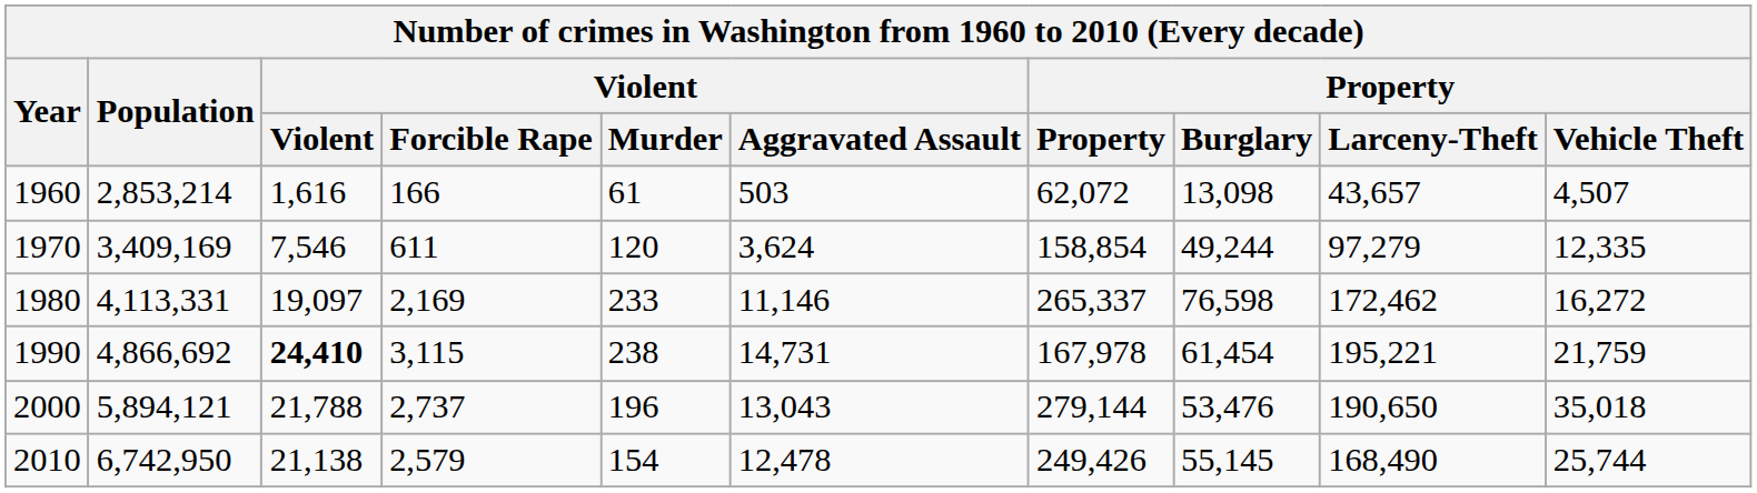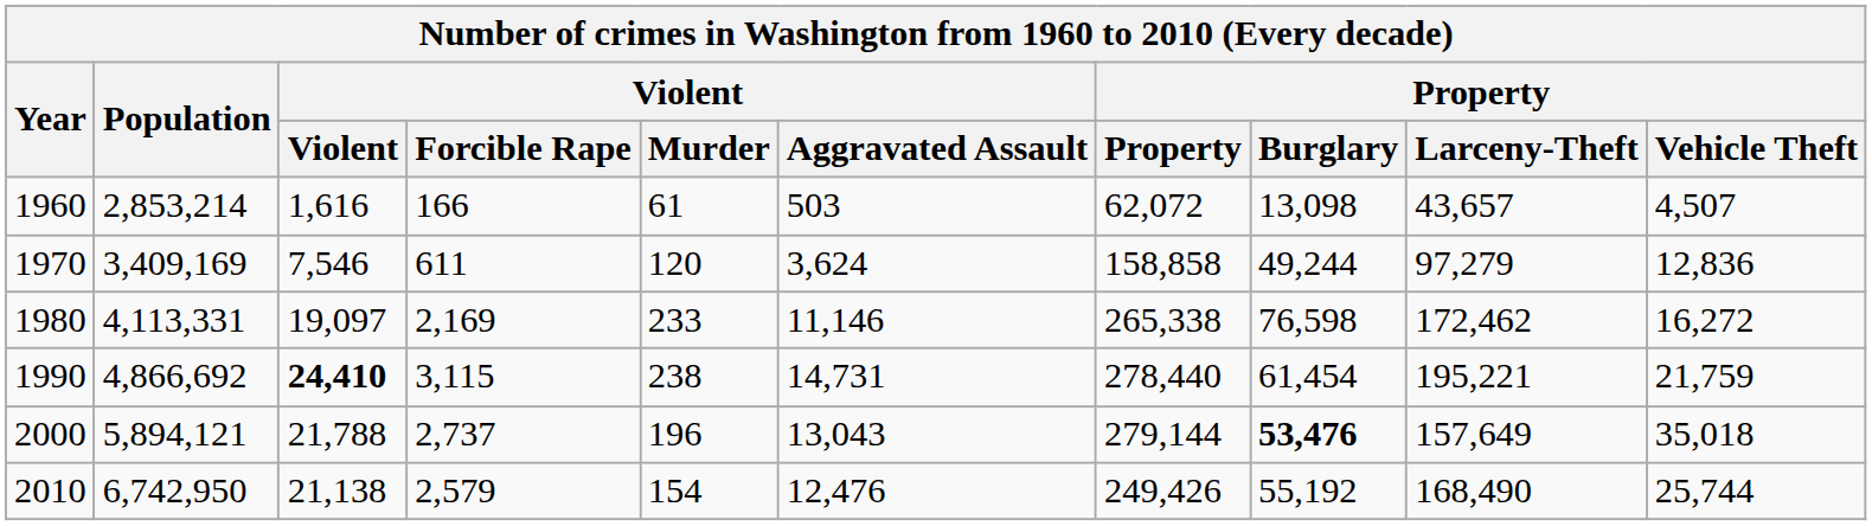 <table class="wikitable">
 <tr>
 <th colspan="10">Number of crimes in Washington from 1960 to 2010 (Every decade)</th>
 </tr>
 <tr>
 <th rowspan="2">Year</th>
 <th rowspan="2">Population</th>
 <th colspan="4">Violent</th>
 <th colspan="4">Property</th>
 </tr>
 <tr>
 <th>Violent</th>
 <th>Forcible Rape</th>
 <th>Murder</th>
 <th>Aggravated Assault</th>
 <th>Property</th>
 <th>Burglary</th>
 <th>Larceny-Theft</th>
 <th>Vehicle Theft</th>
 </tr>
 <tr>
 <td>1960</td>
 <td>2,853,214</td>
 <td>1,616</td>
 <td>166</td>
 <td>61</td>
 <td>503</td>
 <td>62,072</td>
 <td>13,098</td>
 <td>43,657</td>
 <td>4,507</td>
 </tr>
 <tr>
 <td>1970</td>
 <td>3,409,169</td>
 <td>7,546</td>
 <td>611</td>
 <td>120</td>
 <td>3,624</td>
-<td>158,854</td>
+<td>158,858</td>
 <td>49,244</td>
 <td>97,279</td>
-<td>12,335</td>
+<td>12,836</td>
 </tr>
 <tr>
 <td>1980</td>
 <td>4,113,331</td>
 <td>19,097</td>
 <td>2,169</td>
 <td>233</td>
 <td>11,146</td>
-<td>265,337</td>
+<td>265,338</td>
 <td>76,598</td>
 <td>172,462</td>
 <td>16,272</td>
 </tr>
 <tr>
 <td>1990</td>
 <td>4,866,692</td>
 <td><strong>24,410</strong></td>
 <td>3,115</td>
 <td>238</td>
 <td>14,731</td>
-<td>167,978</td>
+<td>278,440</td>
 <td>61,454</td>
 <td>195,221</td>
 <td>21,759</td>
 </tr>
 <tr>
 <td>2000</td>
 <td>5,894,121</td>
 <td>21,788</td>
 <td>2,737</td>
 <td>196</td>
 <td>13,043</td>
 <td>279,144</td>
-<td>53,476</td>
-<td>190,650</td>
+<td><strong>53,476</strong></td>
+<td>157,649</td>
 <td>35,018</td>
 </tr>
 <tr>
 <td>2010</td>
 <td>6,742,950</td>
 <td>21,138</td>
 <td>2,579</td>
 <td>154</td>
-<td>12,478</td>
+<td>12,476</td>
 <td>249,426</td>
-<td>55,145</td>
+<td>55,192</td>
 <td>168,490</td>
 <td>25,744</td>
 </tr>
 </table>
